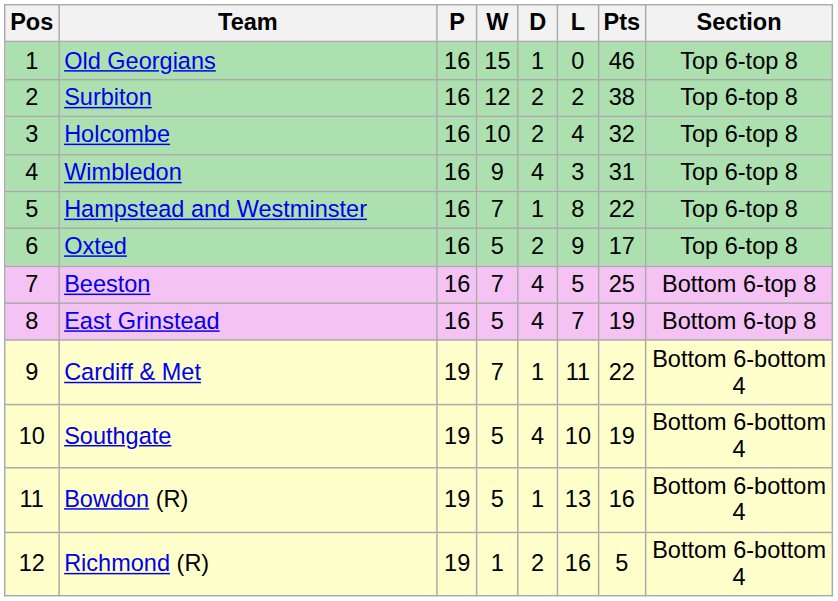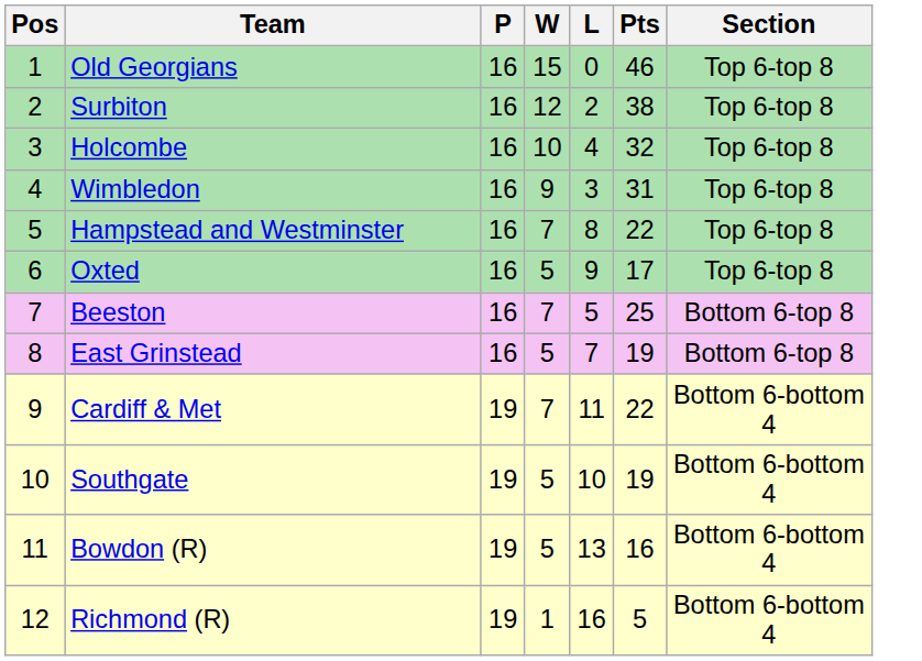 <table class="wikitable" style="font-size: 100%">
 <tr>
 <th width=20>Pos</th>
 <th width=250>Team</th>
 <th width=20>P</th>
 <th width=20>W</th>
-<th width=20>D</th>
 <th width=20>L</th>
 <th width=20>Pts</th>
 <th width=120>Section</th>
 </tr>
 <tr align=center style="background:#ACE1AF;">
 <td>1</td>
 <td align="left"><a href='#'>Old Georgians</a></td>
 <td>16</td>
 <td>15</td>
-<td>1</td>
 <td>0</td>
 <td>46</td>
 <td>Top 6-top 8</td>
 </tr>
 <tr align=center style="background:#ACE1AF;">
 <td>2</td>
 <td align="left"><a href='#'>Surbiton</a></td>
 <td>16</td>
 <td>12</td>
 <td>2</td>
-<td>2</td>
 <td>38</td>
 <td>Top 6-top 8</td>
 </tr>
 <tr align=center style="background:#ACE1AF;">
 <td>3</td>
 <td align="left"><a href='#'>Holcombe</a></td>
 <td>16</td>
 <td>10</td>
-<td>2</td>
 <td>4</td>
 <td>32</td>
 <td>Top 6-top 8</td>
 </tr>
 <tr align=center style="background:#ACE1AF;">
 <td>4</td>
 <td align="left"><a href='#'>Wimbledon</a></td>
 <td>16</td>
 <td>9</td>
-<td>4</td>
 <td>3</td>
 <td>31</td>
 <td>Top 6-top 8</td>
 </tr>
 <tr align=center style="background:#ACE1AF;">
 <td>5</td>
 <td align="left"><a href='#'>Hampstead and Westminster</a></td>
 <td>16</td>
 <td>7</td>
-<td>1</td>
 <td>8</td>
 <td>22</td>
 <td>Top 6-top 8</td>
 </tr>
 <tr align=center style="background:#ACE1AF;">
 <td>6</td>
 <td align="left"><a href='#'>Oxted</a></td>
 <td>16</td>
 <td>5</td>
-<td>2</td>
 <td>9</td>
 <td>17</td>
 <td>Top 6-top 8</td>
 </tr>
 <tr align=center style="background: #F4C3F3;">
 <td>7</td>
 <td align="left"><a href='#'>Beeston</a></td>
 <td>16</td>
 <td>7</td>
-<td>4</td>
 <td>5</td>
 <td>25</td>
 <td>Bottom 6-top 8</td>
 </tr>
 <tr align=center style="background: #F4C3F3;">
 <td>8</td>
 <td align="left"><a href='#'>East Grinstead</a></td>
 <td>16</td>
 <td>5</td>
-<td>4</td>
 <td>7</td>
 <td>19</td>
 <td>Bottom 6-top 8</td>
 </tr>
 <tr align=center style="background: #ffffcc;">
 <td>9</td>
 <td align="left"><a href='#'>Cardiff & Met</a></td>
 <td>19</td>
 <td>7</td>
-<td>1</td>
 <td>11</td>
 <td>22</td>
 <td>Bottom 6-bottom 4</td>
 </tr>
 <tr align=center style="background: #ffffcc;">
 <td>10</td>
 <td align="left"><a href='#'>Southgate</a></td>
 <td>19</td>
 <td>5</td>
-<td>4</td>
 <td>10</td>
 <td>19</td>
 <td>Bottom 6-bottom 4</td>
 </tr>
 <tr align=center style="background: #ffffcc;">
 <td>11</td>
 <td align="left"><a href='#'>Bowdon</a> (R)</td>
 <td>19</td>
 <td>5</td>
-<td>1</td>
 <td>13</td>
 <td>16</td>
 <td>Bottom 6-bottom 4</td>
 </tr>
 <tr align=center style="background: #ffffcc;">
 <td>12</td>
 <td align="left"><a href='#'>Richmond</a> (R)</td>
 <td>19</td>
 <td>1</td>
-<td>2</td>
 <td>16</td>
 <td>5</td>
 <td>Bottom 6-bottom 4</td>
 </tr>
 </table>
